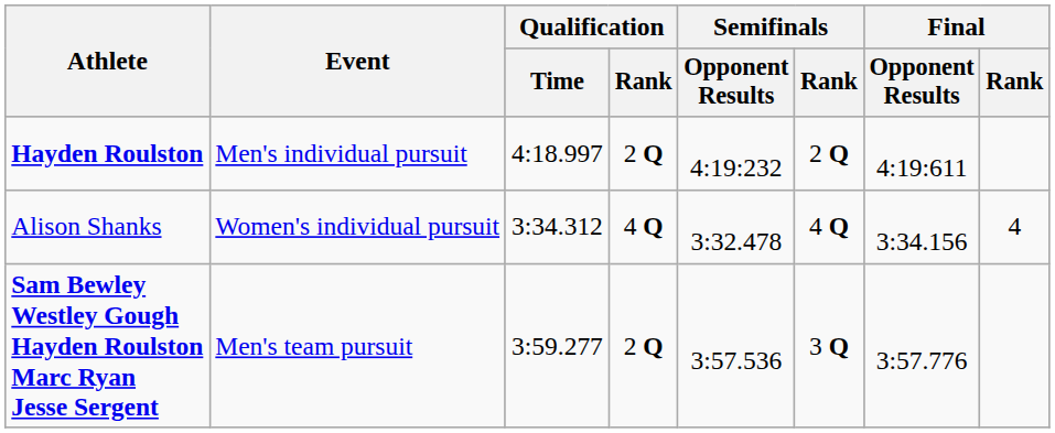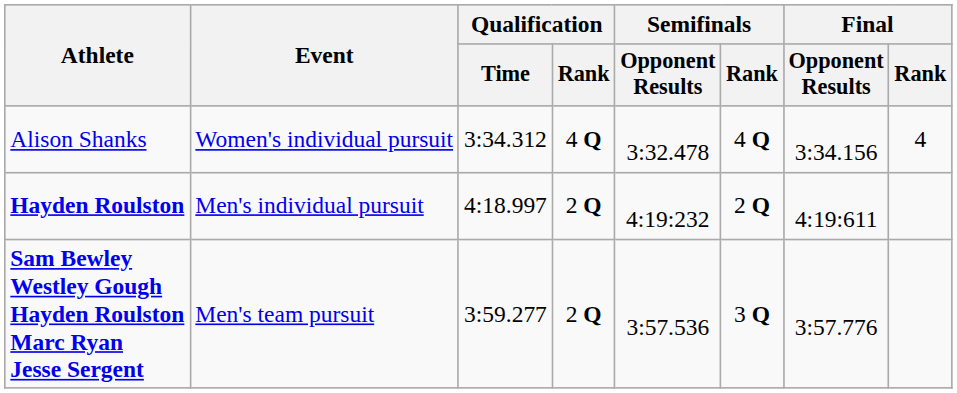 <table class=wikitable style="font-size:90%">
 <tr>
 <th rowspan="2">Athlete</th>
 <th rowspan="2">Event</th>
 <th colspan="2">Qualification</th>
 <th colspan="2">Semifinals</th>
 <th colspan="2">Final</th>
 </tr>
 <tr style="font-size:95%">
 <th>Time</th>
 <th>Rank</th>
 <th>Opponent<br>Results</th>
 <th>Rank</th>
 <th>Opponent<br>Results</th>
 <th>Rank</th>
 </tr>
 <tr align=center>
+<td align=left><a href='#'>Alison Shanks</a></td>
+<td align=left><a href='#'>Women's individual pursuit</a></td>
+<td>3:34.312</td>
+<td>4 <strong>Q</strong></td>
+<td><br>3:32.478</td>
+<td>4 <strong>Q</strong></td>
+<td><br>3:34.156</td>
+<td>4</td>
+</tr>
+<tr align=center>
 <td align=left><strong><a href='#'>Hayden Roulston</a></strong></td>
 <td align=left><a href='#'>Men's individual pursuit</a></td>
 <td>4:18.997</td>
 <td>2 <strong>Q</strong></td>
 <td><br>4:19:232</td>
 <td>2 <strong>Q</strong></td>
 <td><br>4:19:611</td>
 <td></td>
-</tr>
-<tr align=center>
-<td align=left><a href='#'>Alison Shanks</a></td>
-<td align=left><a href='#'>Women's individual pursuit</a></td>
-<td>3:34.312</td>
-<td>4 <strong>Q</strong></td>
-<td><br>3:32.478</td>
-<td>4 <strong>Q</strong></td>
-<td><br>3:34.156</td>
-<td>4</td>
 </tr>
 <tr align=center>
 <td align=left><strong><a href='#'>Sam Bewley</a><br><a href='#'>Westley Gough</a><br><a href='#'>Hayden Roulston</a><br><a href='#'>Marc Ryan</a><br><a href='#'>Jesse Sergent</a></strong></td>
 <td align=left><a href='#'>Men's team pursuit</a></td>
 <td>3:59.277</td>
 <td>2 <strong>Q</strong></td>
 <td><br>3:57.536</td>
 <td>3 <strong>Q</strong></td>
 <td><br>3:57.776</td>
 <td></td>
 </tr>
 </table>
